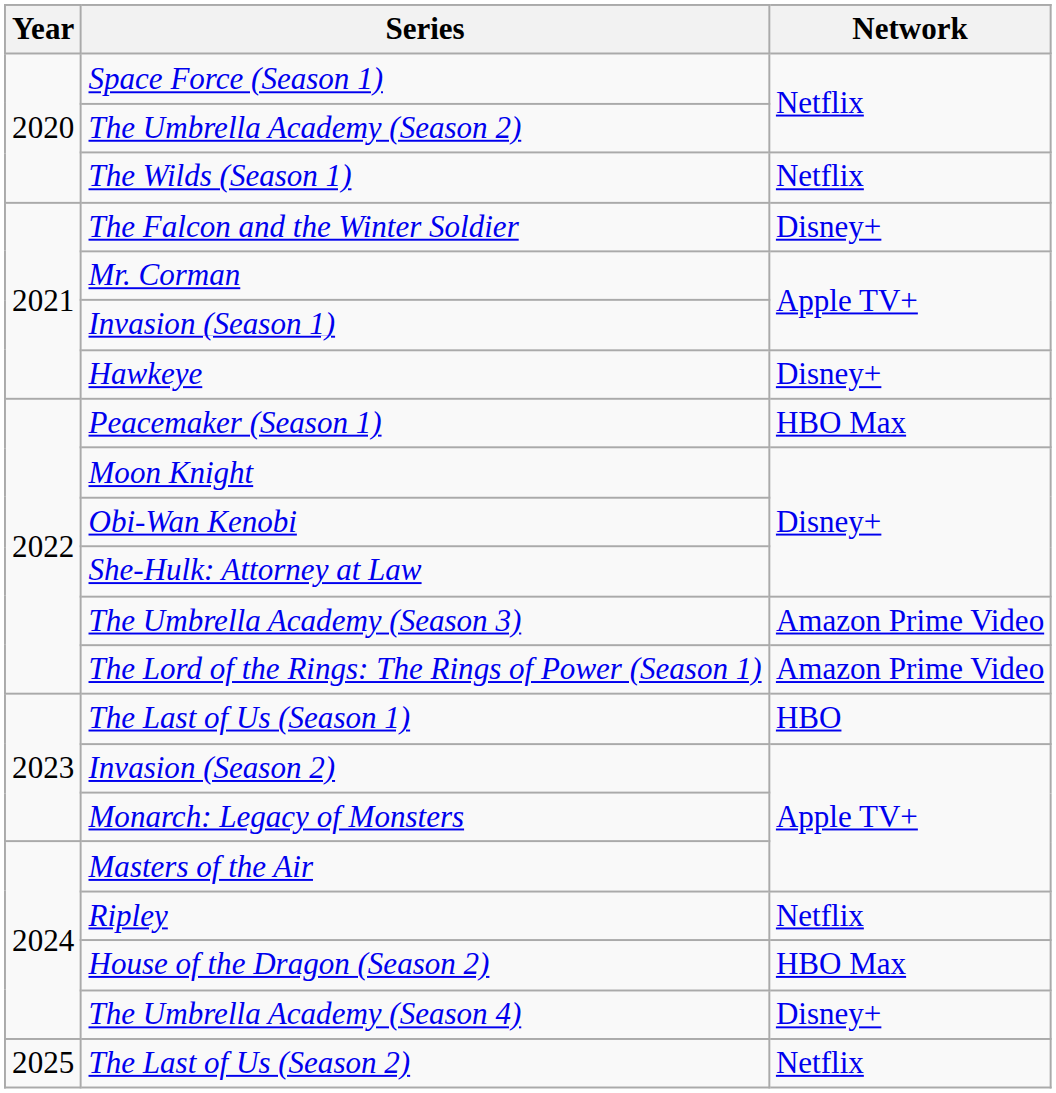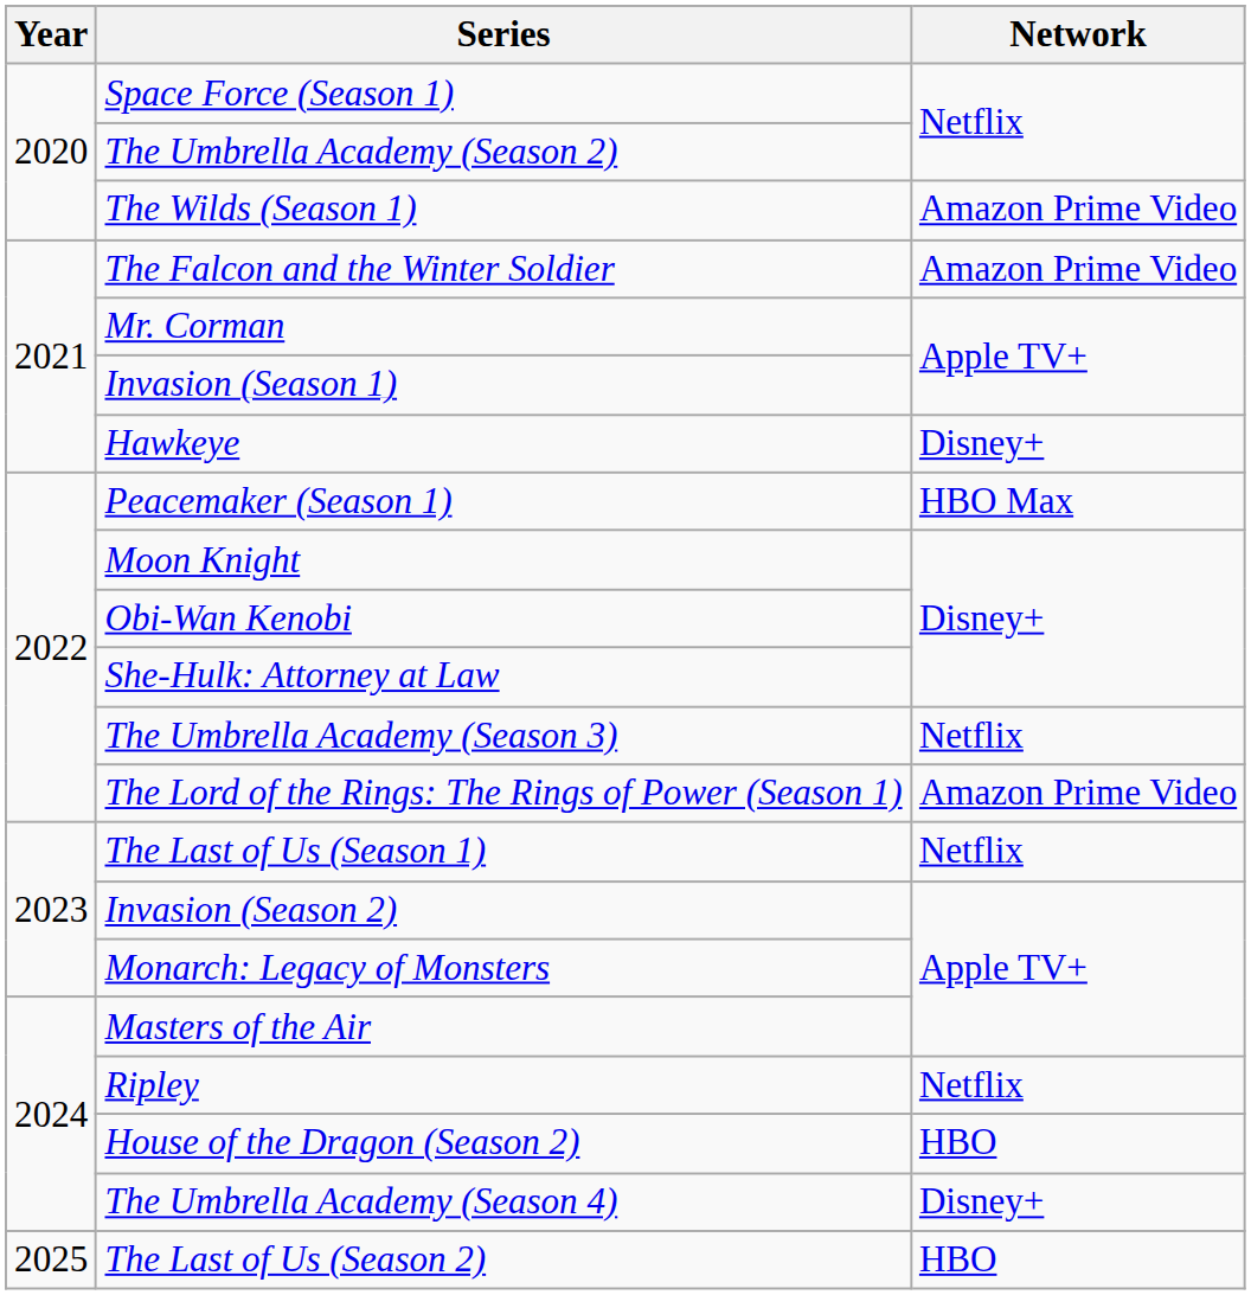 <table class="wikitable sortable">
 <tr>
 <th>Year</th>
 <th>Series</th>
 <th>Network</th>
 </tr>
 <tr>
 <td rowspan="3">2020</td>
 <td><em><a href='#'>Space Force (Season 1)</a></em></td>
 <td rowspan="2"><a href='#'>Netflix</a></td>
 </tr>
 <tr>
 <td><em><a href='#'>The Umbrella Academy (Season 2)</a></em></td>
 </tr>
 <tr>
 <td><em><a href='#'>The Wilds (Season 1)</a></em></td>
-<td><a href='#'>Netflix</a></td>
+<td><a href='#'>Amazon Prime Video</a></td>
 </tr>
 <tr>
 <td rowspan="4">2021</td>
 <td><em><a href='#'>The Falcon and the Winter Soldier</a></em></td>
-<td><a href='#'>Disney+</a></td>
+<td><a href='#'>Amazon Prime Video</a></td>
 </tr>
 <tr>
 <td><em><a href='#'>Mr. Corman</a></em></td>
 <td rowspan="2"><a href='#'>Apple TV+</a></td>
 </tr>
 <tr>
 <td><em><a href='#'>Invasion (Season 1)</a></em></td>
 </tr>
 <tr>
 <td><em><a href='#'>Hawkeye</a></em></td>
 <td><a href='#'>Disney+</a></td>
 </tr>
 <tr>
 <td rowspan="6">2022</td>
 <td><em><a href='#'>Peacemaker (Season 1)</a></em></td>
 <td><a href='#'>HBO Max</a></td>
 </tr>
 <tr>
 <td><em><a href='#'>Moon Knight</a></em></td>
 <td rowspan="3"><a href='#'>Disney+</a></td>
 </tr>
 <tr>
 <td><a href='#'><em>Obi-Wan Kenobi</em></a></td>
 </tr>
 <tr>
 <td><em><a href='#'>She-Hulk: Attorney at Law</a></em></td>
 </tr>
 <tr>
 <td><em><a href='#'>The Umbrella Academy (Season 3)</a></em></td>
-<td><a href='#'>Amazon Prime Video</a></td>
+<td><a href='#'>Netflix</a></td>
 </tr>
 <tr>
 <td><em><a href='#'>The Lord of the Rings: The Rings of Power (Season 1)</a></em></td>
 <td><a href='#'>Amazon Prime Video</a></td>
 </tr>
 <tr>
 <td rowspan="3">2023</td>
 <td><em><a href='#'>The Last of Us (Season 1)</a></em></td>
-<td><a href='#'>HBO</a></td>
+<td><a href='#'>Netflix</a></td>
 </tr>
 <tr>
 <td><em><a href='#'>Invasion (Season 2)</a></em></td>
 <td rowspan="3"><a href='#'>Apple TV+</a></td>
 </tr>
 <tr>
 <td><em><a href='#'>Monarch: Legacy of Monsters</a></em></td>
 </tr>
 <tr>
 <td rowspan="4">2024</td>
 <td><em><a href='#'>Masters of the Air</a></em></td>
 </tr>
 <tr>
 <td><em><a href='#'>Ripley</a></em></td>
 <td><a href='#'>Netflix</a></td>
 </tr>
 <tr>
 <td><em><a href='#'>House of the Dragon (Season 2)</a></em></td>
-<td><a href='#'>HBO Max</a></td>
+<td><a href='#'>HBO</a></td>
 </tr>
 <tr>
 <td><em><a href='#'>The Umbrella Academy (Season 4)</a></em></td>
 <td><a href='#'>Disney+</a></td>
 </tr>
 <tr>
 <td>2025</td>
 <td><em><a href='#'>The Last of Us (Season 2)</a></em></td>
-<td><a href='#'>Netflix</a></td>
+<td><a href='#'>HBO</a></td>
 </tr>
 </table>
